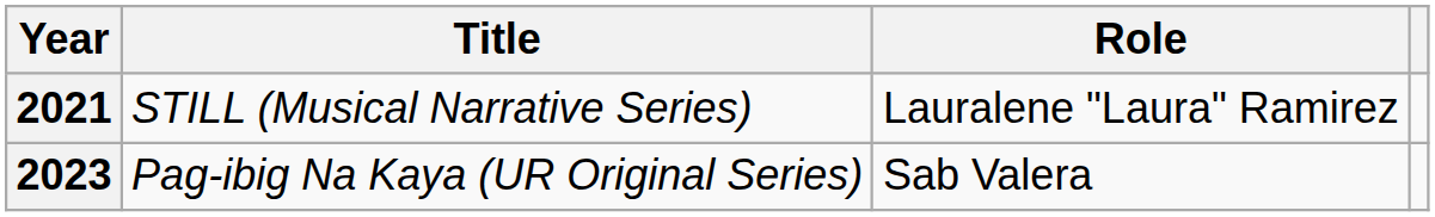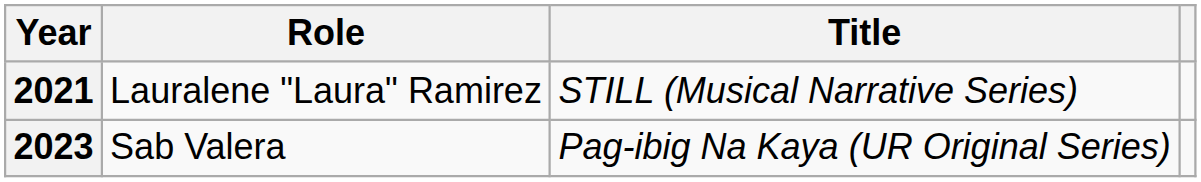 <table class="wikitable sortable plainrowheaders">
 <tr>
 <th scope="col">Year</th>
+<th scope="col">Role</th>
 <th scope="col">Title</th>
-<th scope="col">Role</th>
 <th scope="col" class="unsortable"></th>
 </tr>
 <tr>
 <th>2021</th>
+<td>Lauralene "Laura" Ramirez</td>
 <td><em>STILL (Musical Narrative Series)</em></td>
-<td>Lauralene "Laura" Ramirez</td>
 <td></td>
 </tr>
 <tr>
 <th scope="row">2023</th>
+<td>Sab Valera</td>
 <td><em>Pag-ibig Na Kaya (UR Original Series)</em></td>
-<td>Sab Valera</td>
 <td></td>
 </tr>
 </table>
